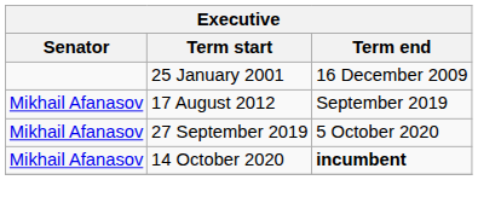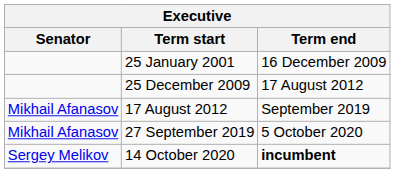 <table class="wikitable sortable">
 <tr>
 <th colspan=3>Executive</th>
 </tr>
 <tr>
 <th>Senator</th>
 <th>Term start</th>
 <th>Term end</th>
 </tr>
 <tr>
 <td></td>
 <td>25 January 2001</td>
 <td>16 December 2009</td>
 </tr>
 <tr>
+<td></td>
+<td>25 December 2009</td>
+<td>17 August 2012</td>
+</tr>
+<tr>
 <td><a href='#'>Mikhail Afanasov</a></td>
 <td>17 August 2012</td>
 <td>September 2019</td>
 </tr>
 <tr>
 <td><a href='#'>Mikhail Afanasov</a></td>
 <td>27 September 2019</td>
 <td>5 October 2020</td>
 </tr>
 <tr>
-<td><a href='#'>Mikhail Afanasov</a></td>
+<td><a href='#'>Sergey Melikov</a></td>
 <td>14 October 2020</td>
 <td><strong>incumbent</strong></td>
 </tr>
 <tr>
 </tr>
 </table>
